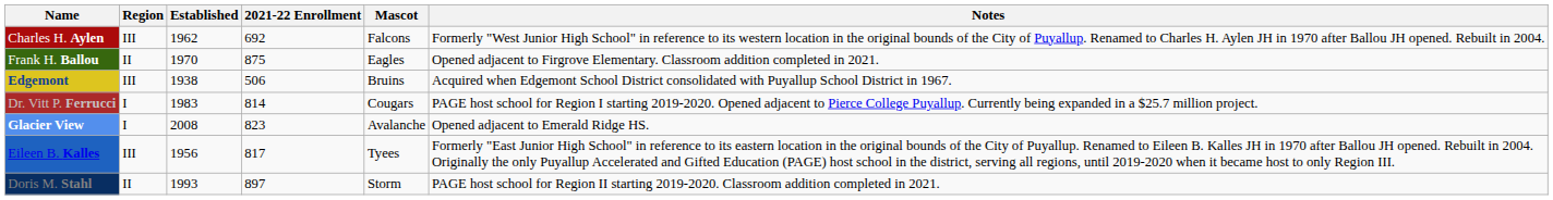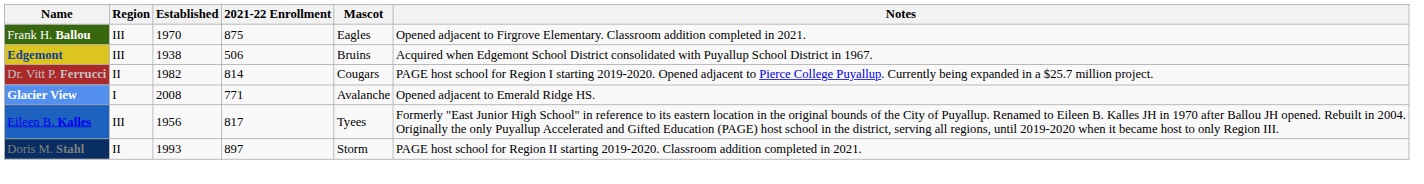 <table class="wikitable sortable mw-collapsible">
 <tr>
 <th>Name</th>
 <th>Region</th>
 <th>Established</th>
 <th>2021-22 Enrollment</th>
 <th>Mascot</th>
 <th>Notes</th>
 </tr>
 <tr>
-<td style="background:#ab0b0b; color: white;">Charles H. <strong>Aylen</strong></td>
+<td style="background:#37670e; color: white;">Frank H. <strong>Ballou</strong></td>
 <td>III</td>
-<td>1962</td>
-<td>692</td>
-<td>Falcons</td>
-<td>Formerly "West Junior High School" in reference to its western location in the original bounds of the City of <a href='#'>Puyallup</a>. Renamed to Charles H. Aylen JH in 1970 after Ballou JH opened. Rebuilt in 2004.</td>
-</tr>
-<tr>
-<td style="background:#37670e; color: white;">Frank H. <strong>Ballou</strong></td>
-<td>II</td>
 <td>1970</td>
 <td>875</td>
 <td>Eagles</td>
 <td>Opened adjacent to Firgrove Elementary. Classroom addition completed in 2021.</td>
 </tr>
 <tr>
 <td style="background:#ddc51f; color:#0f4097;"><strong>Edgemont</strong></td>
 <td>III</td>
 <td>1938</td>
 <td>506</td>
 <td>Bruins</td>
 <td>Acquired when Edgemont School District consolidated with Puyallup School District in 1967.</td>
 </tr>
 <tr>
 <td style="background:#ab2929; color:#c6c1c1;">Dr. Vitt P. <strong>Ferrucci</strong></td>
-<td>I</td>
-<td>1983</td>
+<td>II</td>
+<td>1982</td>
 <td>814</td>
 <td>Cougars</td>
 <td>PAGE host school for Region I starting 2019-2020. Opened adjacent to <a href='#'>Pierce College Puyallup</a>. Currently being expanded in a $25.7 million project.</td>
 </tr>
 <tr>
 <td style="background:#538fed; color: white;"><strong>Glacier View</strong></td>
 <td>I</td>
 <td>2008</td>
-<td>823</td>
+<td>771</td>
 <td>Avalanche</td>
 <td>Opened adjacent to Emerald Ridge HS.</td>
 </tr>
 <tr>
 <td style="background:#1e62c0; color: white;"><a href='#'>Eileen B. <strong>Kalles</strong></a></td>
 <td>III</td>
 <td>1956</td>
 <td>817</td>
 <td>Tyees</td>
 <td>Formerly "East Junior High School" in reference to its eastern location in the original bounds of the City of Puyallup. Renamed to Eileen B. Kalles JH in 1970 after Ballou JH opened. Rebuilt in 2004.<br>Originally the only Puyallup Accelerated and Gifted Education (PAGE) host school in the district, serving all regions, until 2019-2020 when it became host to only Region III.</td>
 </tr>
 <tr>
 <td style="background:#082e62; color: gray;">Doris M. <strong>Stahl</strong></td>
 <td>II</td>
 <td>1993</td>
 <td>897</td>
 <td>Storm</td>
 <td>PAGE host school for Region II starting 2019-2020. Classroom addition completed in 2021.</td>
 </tr>
 </table>
